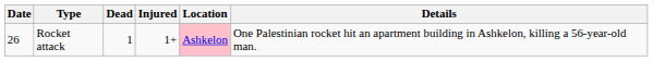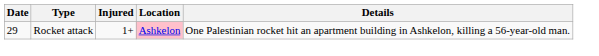 <table class="wikitable sortable">
 <tr>
 <th>Date</th>
 <th>Type</th>
-<th>Dead</th>
 <th>Injured</th>
 <th>Location</th>
 <th class="unsortable">Details</th>
 </tr>
 <tr>
-<td>26</td>
+<td>29</td>
 <td>Rocket attack</td>
-<td align="right">1</td>
 <td align="right">1+</td>
 <td style="background: pink;"> <a href='#'>Ashkelon</a></td>
 <td>One Palestinian rocket hit an apartment building in Ashkelon, killing a 56-year-old man.</td>
 </tr>
 </table>
